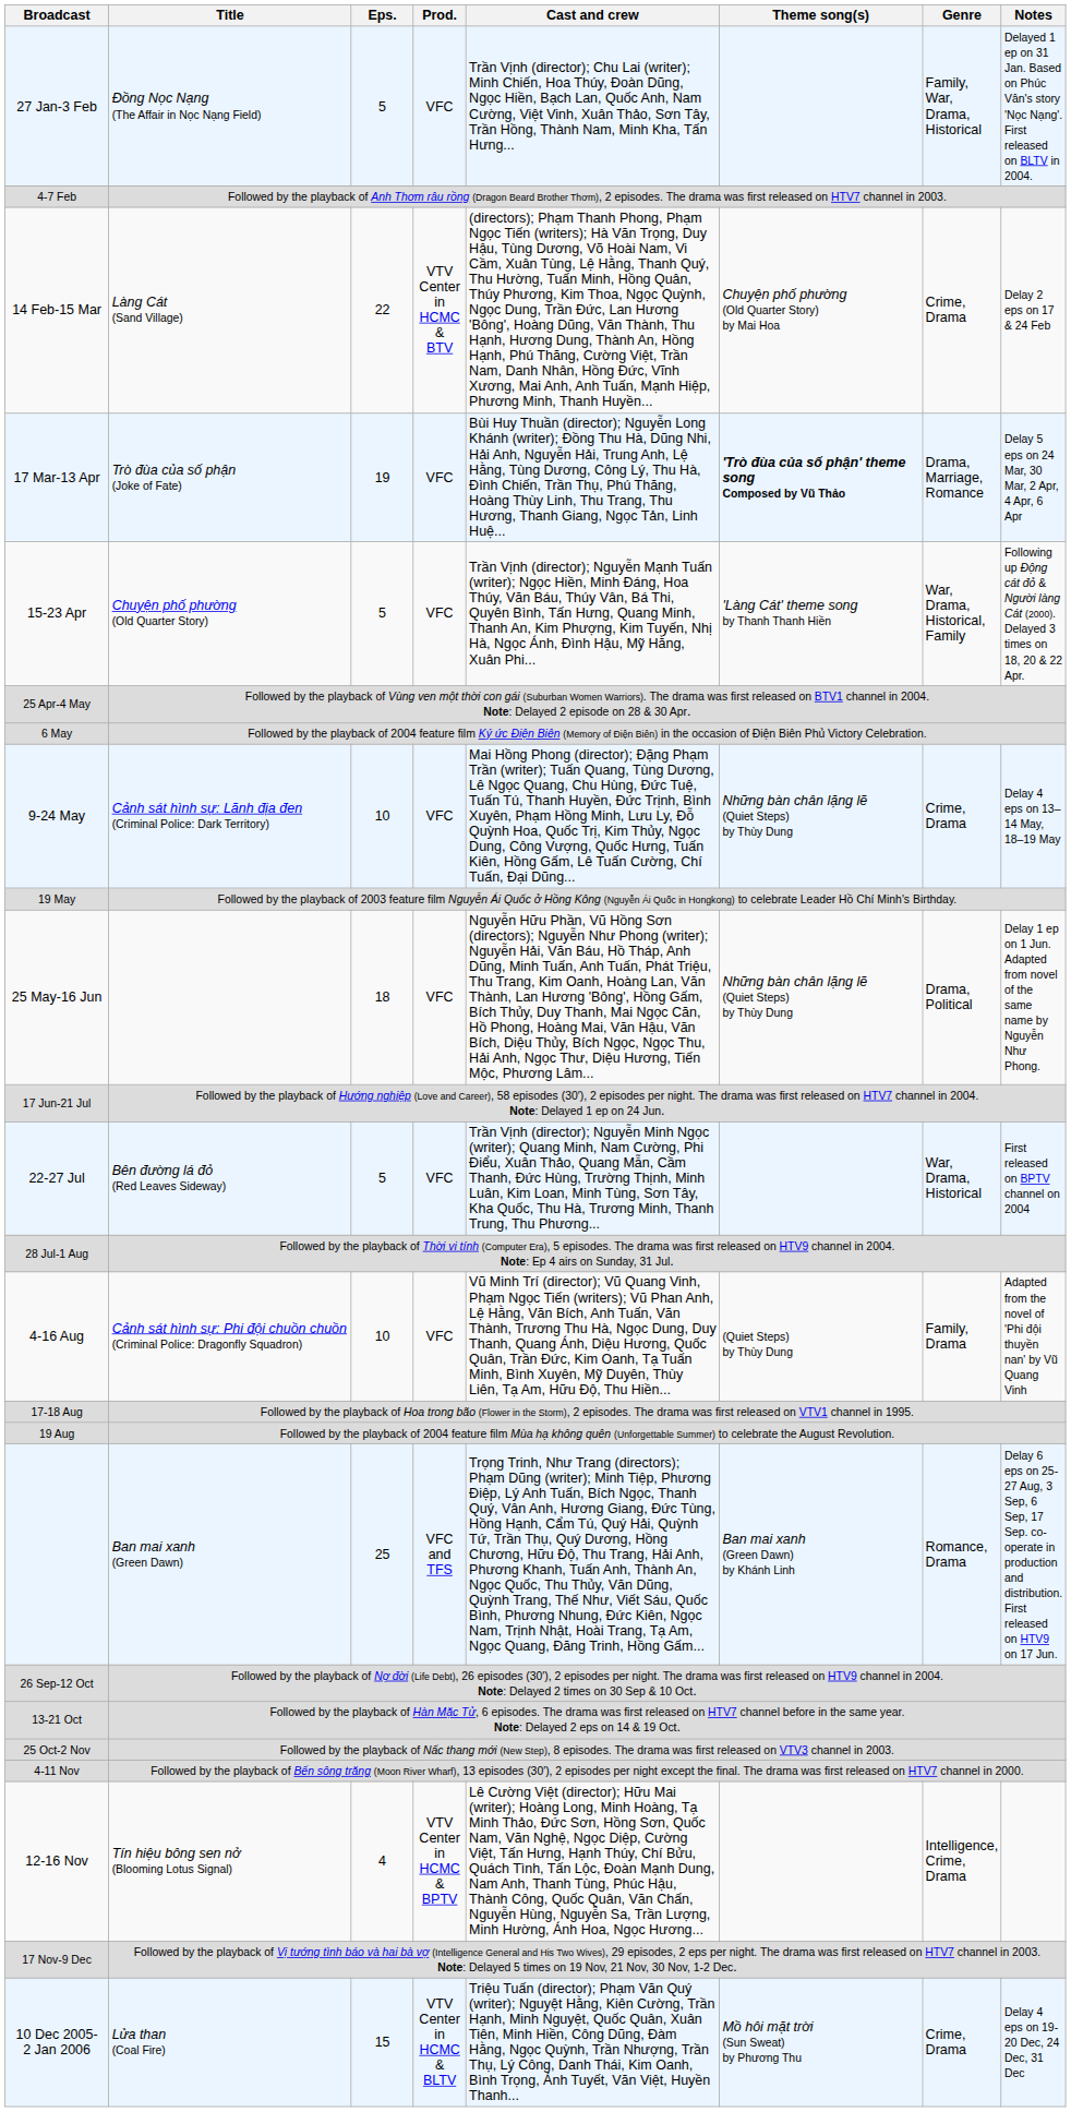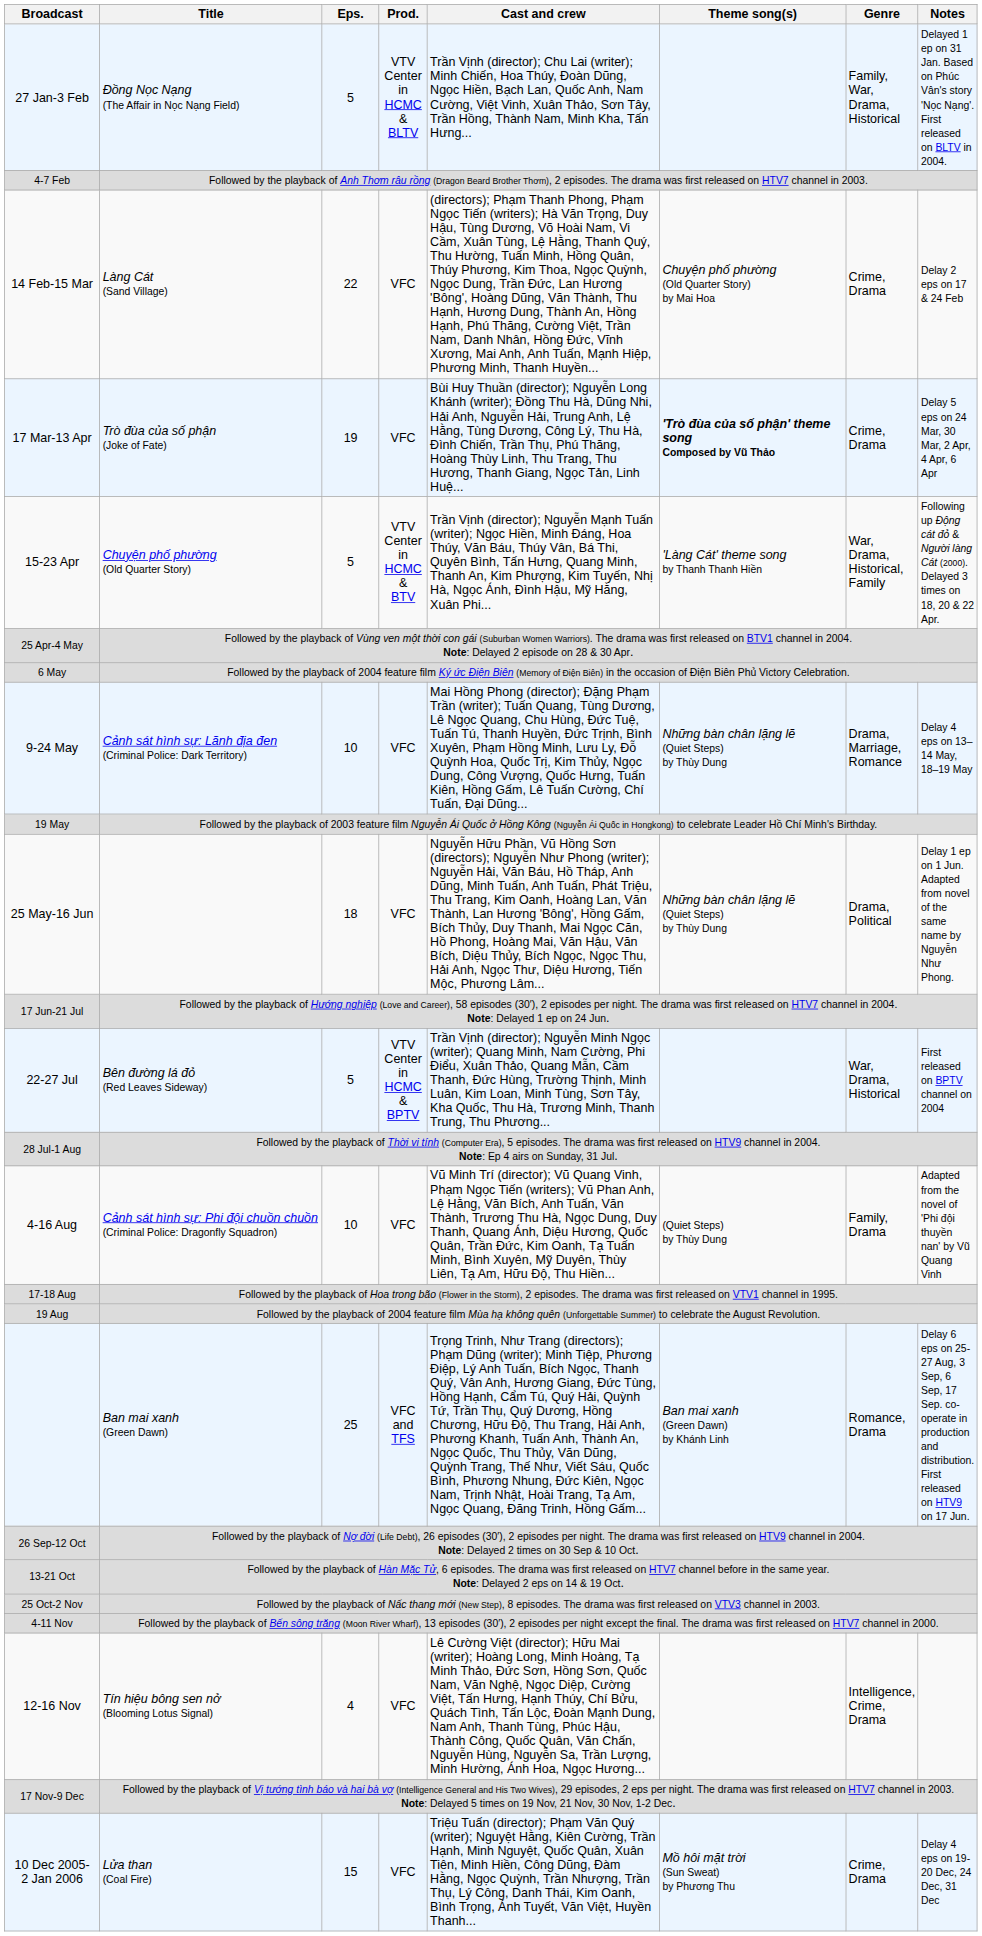 <table class="wikitable sortable">
 <tr>
 <th style="width:10%;">Broadcast</th>
 <th style="width:24%;">Title</th>
 <th style="width:6%;">Eps.</th>
 <th style="width:5%;">Prod.</th>
 <th style="width:25%;">Cast and crew</th>
 <th style="width:20%;">Theme song(s)</th>
 <th style="width:5%;">Genre</th>
 <th style="width:5%;">Notes</th>
 </tr>
 <tr ---- bgcolor="#ebf5ff">
 <td style="text-align:center;">27 Jan-3 Feb <br></td>
 <td><em>Đồng Nọc Nạng</em> <br><small>(The Affair in Nọc Nạng Field)</small></td>
 <td style="text-align:center;">5</td>
-<td style="text-align:center;">VFC</td>
+<td style="text-align:center;">VTV Center in <a href='#'>HCMC</a><br>&<br><a href='#'>BLTV</a></td>
 <td>Trần Vịnh (director); Chu Lai (writer); Minh Chiến, Hoa Thúy, Đoàn Dũng, Ngọc Hiền, Bạch Lan, Quốc Anh, Nam Cường, Việt Vinh, Xuân Thảo, Sơn Tây, Trần Hồng, Thành Nam, Minh Kha, Tấn Hưng...</td>
 <td></td>
 <td>Family, War, Drama, Historical</td>
 <td><small>Delayed 1 ep on 31 Jan. Based on Phúc Vân's story 'Nọc Nạng'. First released on <a href='#'>BLTV</a> in 2004.</small></td>
 </tr>
 <tr ---- bgcolor="#DCDCDC">
 <td style="text-align:center;"><small>4-7 Feb</small></td>
 <td colspan="7" align=center><small>Followed by the playback of <em><a href='#'>Anh Thơm râu rồng</a></em> <small>(Dragon Beard Brother Thơm)</small>, 2 episodes. The drama was first released on <a href='#'>HTV7</a> channel in 2003.</small></td>
 </tr>
 <tr>
 <td style="text-align:center;">14 Feb-15 Mar <br></td>
 <td><em>Làng Cát</em> <br><small>(Sand Village)</small></td>
 <td style="text-align:center;">22</td>
-<td style="text-align:center;">VTV Center in <a href='#'>HCMC</a><br>&<br><a href='#'>BTV</a></td>
+<td style="text-align:center;">VFC</td>
 <td> (directors); Phạm Thanh Phong, Phạm Ngọc Tiến (writers); Hà Văn Trọng, Duy Hậu, Tùng Dương, Võ Hoài Nam, Vi Cầm, Xuân Tùng, Lệ Hằng, Thanh Quý, Thu Hường, Tuấn Minh, Hồng Quân, Thúy Phương, Kim Thoa, Ngọc Quỳnh, Ngọc Dung, Trần Đức, Lan Hương 'Bông', Hoàng Dũng, Văn Thành, Thu Hạnh, Hương Dung, Thành An, Hồng Hạnh, Phú Thăng, Cường Việt, Trần Nam, Danh Nhân, Hồng Đức, Vĩnh Xương, Mai Anh, Anh Tuấn, Mạnh Hiệp, Phương Minh, Thanh Huyền...</td>
 <td><em>Chuyện phố phường</em> <br><small>(Old Quarter Story)<br>by Mai Hoa</small></td>
 <td>Crime, Drama</td>
 <td><small>Delay 2 eps on 17 & 24 Feb</small></td>
 </tr>
 <tr ---- bgcolor="#ebf5ff">
 <td style="text-align:center;">17 Mar-13 Apr <br></td>
 <td><em>Trò đùa của số phận</em> <br><small>(Joke of Fate)</small></td>
 <td style="text-align:center;">19</td>
 <td style="text-align:center;">VFC</td>
 <td>Bùi Huy Thuần (director); Nguyễn Long Khánh (writer); Đồng Thu Hà, Dũng Nhi, Hải Anh, Nguyễn Hải, Trung Anh, Lệ Hằng, Tùng Dương, Công Lý, Thu Hà, Đình Chiến, Trần Thụ, Phú Thăng, Hoàng Thùy Linh, Thu Trang, Thu Hương, Thanh Giang, Ngọc Tản, Linh Huệ...</td>
 <td><strong><em> 'Trò đùa của số phận' theme song</em><br><small>Composed by Vũ Thảo</small></strong></td>
-<td>Drama, Marriage, Romance</td>
+<td>Crime, Drama</td>
 <td><small>Delay 5 eps on 24 Mar, 30 Mar, 2 Apr, 4 Apr, 6 Apr</small></td>
 </tr>
 <tr>
 <td style="text-align:center;">15-23 Apr <br></td>
 <td><em><a href='#'>Chuyện phố phường</a></em> <br><small>(Old Quarter Story)</small></td>
 <td style="text-align:center;">5</td>
-<td style="text-align:center;">VFC</td>
+<td style="text-align:center;">VTV Center in <a href='#'>HCMC</a><br>&<br><a href='#'>BTV</a></td>
 <td>Trần Vịnh (director); Nguyễn Mạnh Tuấn (writer); Ngọc Hiền, Minh Đáng, Hoa Thúy, Văn Báu, Thúy Vân, Bá Thi, Quyên Bình, Tấn Hưng, Quang Minh, Thanh An, Kim Phượng, Kim Tuyến, Nhị Hà, Ngọc Ánh, Đình Hậu, Mỹ Hằng, Xuân Phi...</td>
 <td><em> 'Làng Cát' theme song</em> <br><small>by Thanh Thanh Hiền</small></td>
 <td>War, Drama, Historical, Family</td>
 <td><small>Following up <em>Động cát đỏ</em> & <em>Người làng Cát</em> <small>(2000)</small>. Delayed 3 times on 18, 20 & 22 Apr.</small></td>
 </tr>
 <tr ---- bgcolor="#DCDCDC">
 <td style="text-align:center;"><small>25 Apr-4 May</small></td>
 <td colspan="7" align=center><small>Followed by the playback of <em>Vùng ven một thời con gái</em> <small>(Suburban Women Warriors)</small>. The drama was first released on <a href='#'>BTV1</a> channel in 2004.</small><br><small><strong>Note</strong>: Delayed 2 episode on 28 & 30 Apr</small>.</td>
 </tr>
 <tr ---- bgcolor="#DCDCDC">
 <td style="text-align:center;"><small>6 May</small></td>
 <td colspan="7" align=center><small>Followed by the playback of 2004 feature film <em><a href='#'>Ký ức Điện Biên</a></em> <small>(Memory of Điện Biên)</small> in the occasion of Điện Biên Phủ Victory Celebration.</small></td>
 </tr>
 <tr ---- bgcolor="#ebf5ff">
 <td style="text-align:center;">9-24 May<br></td>
 <td><em><a href='#'>Cảnh sát hình sự: Lãnh địa đen</a></em> <br><small>(Criminal Police: Dark Territory)</small></td>
 <td style="text-align:center;">10</td>
 <td style="text-align:center;">VFC</td>
 <td>Mai Hồng Phong (director); Đặng Phạm Trần (writer); Tuấn Quang, Tùng Dương, Lê Ngọc Quang, Chu Hùng, Đức Tuệ, Tuấn Tú, Thanh Huyền, Đức Trịnh, Bình Xuyên, Phạm Hồng Minh, Lưu Ly, Đỗ Quỳnh Hoa, Quốc Trị, Kim Thủy, Ngọc Dung, Công Vượng, Quốc Hưng, Tuấn Kiên, Hồng Gấm, Lê Tuấn Cường, Chí Tuấn, Đại Dũng...</td>
 <td><em>Những bàn chân lặng lẽ</em> <br><small>(Quiet Steps)<br>by Thùy Dung</small></td>
-<td>Crime, Drama</td>
+<td>Drama, Marriage, Romance</td>
 <td><small>Delay 4 eps on 13–14 May, 18–19 May</small></td>
 </tr>
 <tr ---- bgcolor="#DCDCDC">
 <td style="text-align:center;"><small>19 May</small></td>
 <td colspan="7" align=center><small>Followed by the playback of 2003 feature film <em>Nguyễn Ái Quốc ở Hồng Kông</em> <small>(Nguyễn Ái Quốc in Hongkong)</small> to celebrate Leader Hồ Chí Minh's Birthday.</small></td>
 </tr>
 <tr>
 <td style="text-align:center;">25 May-16 Jun <br></td>
 <td><em></em> <br><small></small></td>
 <td style="text-align:center;">18</td>
 <td style="text-align:center;">VFC</td>
 <td>Nguyễn Hữu Phần, Vũ Hồng Sơn (directors); Nguyễn Như Phong (writer); Nguyễn Hải, Văn Báu, Hồ Tháp, Anh Dũng, Minh Tuấn, Anh Tuấn, Phát Triệu, Thu Trang, Kim Oanh, Hoàng Lan, Văn Thành, Lan Hương 'Bông', Hồng Gấm, Bích Thủy, Duy Thanh, Mai Ngọc Căn, Hồ Phong, Hoàng Mai, Văn Hậu, Văn Bích, Diệu Thủy, Bích Ngọc, Ngọc Thu, Hải Anh, Ngọc Thư, Diệu Hương, Tiến Mộc, Phương Lâm...</td>
 <td><em>Những bàn chân lặng lẽ</em> <br><small>(Quiet Steps)<br>by Thùy Dung</small></td>
 <td>Drama, Political</td>
 <td><small>Delay 1 ep on 1 Jun. Adapted from novel of the same name by Nguyễn Như Phong.</small></td>
 </tr>
 <tr ---- bgcolor="#DCDCDC">
 <td style="text-align:center;"><small>17 Jun-21 Jul</small></td>
 <td colspan="7" align=center><small>Followed by the playback of <em><a href='#'>Hướng nghiệp</a></em> <small>(Love and Career)</small>, 58 episodes (30′), 2 episodes per night. The drama was first released on <a href='#'>HTV7</a> channel in 2004.</small><br><small><strong>Note</strong>: Delayed 1 ep on 24 Jun</small>.</td>
 </tr>
 <tr ---- bgcolor="#ebf5ff">
 <td style="text-align:center;">22-27 Jul <br></td>
 <td><em>Bên đường lá đỏ</em> <br><small>(Red Leaves Sideway)</small></td>
 <td style="text-align:center;">5</td>
-<td style="text-align:center;">VFC</td>
+<td style="text-align:center;">VTV Center in <a href='#'>HCMC</a><br>&<br><a href='#'>BPTV</a></td>
 <td>Trần Vịnh (director); Nguyễn Minh Ngọc (writer); Quang Minh, Nam Cường, Phi Điểu, Xuân Thảo, Quang Mẫn, Cầm Thanh, Đức Hùng, Trường Thịnh, Minh Luân, Kim Loan, Minh Tùng, Sơn Tây, Kha Quốc, Thu Hà, Trương Minh, Thanh Trung, Thu Phương...</td>
 <td></td>
 <td>War, Drama, Historical</td>
 <td><small>First released on <a href='#'>BPTV</a> channel on 2004</small></td>
 </tr>
 <tr ---- bgcolor="#DCDCDC">
 <td style="text-align:center;"><small>28 Jul-1 Aug</small></td>
 <td colspan="7" align=center><small>Followed by the playback of <em><a href='#'>Thời vi tính</a></em> <small>(Computer Era)</small>, 5 episodes. The drama was first released on <a href='#'>HTV9</a> channel in 2004.</small><br><small><strong>Note</strong>: Ep 4 airs on Sunday, 31 Jul</small>.</td>
 </tr>
 <tr>
 <td style="text-align:center;">4-16 Aug <br></td>
 <td><em><a href='#'>Cảnh sát hình sự: Phi đội chuồn chuồn</a></em> <br><small>(Criminal Police: Dragonfly Squadron)</small></td>
 <td style="text-align:center;">10</td>
 <td style="text-align:center;">VFC</td>
 <td>Vũ Minh Trí (director); Vũ Quang Vinh, Phạm Ngọc Tiến (writers); Vũ Phan Anh, Lệ Hằng, Văn Bích, Anh Tuấn, Văn Thành, Trương Thu Hà, Ngọc Dung, Duy Thanh, Quang Ánh, Diệu Hương, Quốc Quân, Trần Đức, Kim Oanh, Tạ Tuấn Minh, Bình Xuyên, Mỹ Duyên, Thùy Liên, Tạ Am, Hữu Độ, Thu Hiền...</td>
 <td><em></em> <br><small>(Quiet Steps)<br>by Thùy Dung</small></td>
 <td>Family, Drama</td>
 <td><small>Adapted from the novel of 'Phi đội thuyền nan' by Vũ Quang Vinh</small></td>
 </tr>
 <tr ---- bgcolor="#DCDCDC">
 <td style="text-align:center;"><small>17-18 Aug</small></td>
 <td colspan="7" align=center><small>Followed by the playback of <em>Hoa trong bão</em> <small>(Flower in the Storm)</small>, 2 episodes. The drama was first released on <a href='#'>VTV1</a> channel in 1995.</small></td>
 </tr>
 <tr ---- bgcolor="#DCDCDC">
 <td style="text-align:center;"><small>19 Aug</small></td>
 <td colspan="7" align=center><small>Followed by the playback of 2004 feature film <em>Mùa hạ không quên</em> <small>(Unforgettable Summer)</small> to celebrate the August Revolution.</small></td>
 </tr>
 <tr ---- bgcolor="#ebf5ff">
 <td style="text-align:center;"> <br></td>
 <td><em>Ban mai xanh</em> <br><small>(Green Dawn)</small></td>
 <td style="text-align:center;">25</td>
 <td style="text-align:center;">VFC<br>and<br><a href='#'>TFS</a></td>
 <td>Trọng Trinh, Như Trang (directors); Phạm Dũng (writer); Minh Tiệp, Phương Điệp, Lý Anh Tuấn, Bích Ngọc, Thanh Quý, Vân Anh, Hương Giang, Đức Tùng, Hồng Hạnh, Cẩm Tú, Quý Hải, Quỳnh Tứ, Trần Thụ, Quý Dương, Hồng Chương, Hữu Độ, Thu Trang, Hải Anh, Phương Khanh, Tuấn Anh, Thành An, Ngọc Quốc, Thu Thủy, Văn Dũng, Quỳnh Trang, Thế Như, Viết Sáu, Quốc Bình, Phương Nhung, Đức Kiên, Ngọc Nam, Trịnh Nhật, Hoài Trang, Tạ Am, Ngọc Quang, Đăng Trinh, Hồng Gấm...</td>
 <td><em>Ban mai xanh</em><br><small>(Green Dawn)<br>by Khánh Linh</small></td>
 <td>Romance, Drama</td>
 <td><small>Delay 6 eps on 25-27 Aug, 3 Sep, 6 Sep, 17 Sep. co-operate in production and distribution. First released on <a href='#'>HTV9</a> on 17 Jun.</small></td>
 </tr>
 <tr ---- bgcolor="#DCDCDC">
 <td style="text-align:center;"><small>26 Sep-12 Oct</small></td>
 <td colspan="7" align=center><small>Followed by the playback of <em><a href='#'>Nợ đời</a></em> <small>(Life Debt)</small>, 26 episodes (30′), 2 episodes per night. The drama was first released on <a href='#'>HTV9</a> channel in 2004.</small><br><small><strong>Note</strong>: Delayed 2 times on 30 Sep & 10 Oct</small>.</td>
 </tr>
 <tr ---- bgcolor="#DCDCDC">
 <td style="text-align:center;"><small>13-21 Oct</small></td>
 <td colspan="7" align=center><small>Followed by the playback of <em><a href='#'>Hàn Mặc Tử</a></em>, 6 episodes. The drama was first released on <a href='#'>HTV7</a> channel before in the same year.</small><br><small><strong>Note</strong>: Delayed 2 eps on 14 & 19 Oct</small>.</td>
 </tr>
 <tr ---- bgcolor="#DCDCDC">
 <td style="text-align:center;"><small>25 Oct-2 Nov</small></td>
 <td colspan="7" align=center><small>Followed by the playback of <em>Nấc thang mới</em> <small>(New Step)</small>, 8 episodes. The drama was first released on <a href='#'>VTV3</a> channel in 2003.</small></td>
 </tr>
 <tr ---- bgcolor="#DCDCDC">
 <td style="text-align:center;"><small>4-11 Nov</small></td>
 <td colspan="7" align=center><small>Followed by the playback of <em><a href='#'>Bến sông trăng</a></em> <small>(Moon River Wharf)</small>, 13 episodes (30′), 2 episodes per night except the final. The drama was first released on <a href='#'>HTV7</a> channel in 2000.</small></td>
 </tr>
 <tr>
 <td style="text-align:center;">12-16 Nov <br></td>
 <td><em>Tín hiệu bông sen nở</em> <br><small>(Blooming Lotus Signal)</small></td>
 <td style="text-align:center;">4</td>
-<td style="text-align:center;">VTV Center in <a href='#'>HCMC</a><br>&<br><a href='#'>BPTV</a></td>
+<td style="text-align:center;">VFC</td>
 <td>Lê Cường Việt (director); Hữu Mai (writer); Hoàng Long, Minh Hoàng, Tạ Minh Thảo, Đức Sơn, Hồng Sơn, Quốc Nam, Văn Nghệ, Ngọc Diệp, Cường Việt, Tấn Hưng, Hạnh Thúy, Chí Bửu, Quách Tình, Tấn Lộc, Đoàn Mạnh Dung, Nam Anh, Thanh Tùng, Phúc Hậu, Thành Công, Quốc Quân, Văn Chấn, Nguyễn Hùng, Nguyễn Sa, Trần Lượng, Minh Hường, Ánh Hoa, Ngọc Hương...</td>
 <td></td>
 <td>Intelligence, Crime, Drama</td>
 <td></td>
 </tr>
 <tr ---- bgcolor="#DCDCDC">
 <td style="text-align:center;"><small>17 Nov-9 Dec</small></td>
 <td colspan="7" align=center><small>Followed by the playback of <em><a href='#'>Vị tướng tình báo và hai bà vợ</a></em> <small>(Intelligence General and His Two Wives)</small>, 29 episodes, 2 eps per night. The drama was first released on <a href='#'>HTV7</a> channel in 2003.</small><br><small><strong>Note</strong>: Delayed 5 times on 19 Nov, 21 Nov, 30 Nov, 1-2 Dec</small>.</td>
 </tr>
 <tr ---- bgcolor="#ebf5ff">
 <td style="text-align:center;">10 Dec 2005-<br>2 Jan 2006 <br></td>
 <td><em>Lửa than</em> <br><small>(Coal Fire)</small></td>
 <td style="text-align:center;">15</td>
-<td style="text-align:center;">VTV Center in <a href='#'>HCMC</a><br>&<br><a href='#'>BLTV</a></td>
+<td style="text-align:center;">VFC</td>
 <td>Triệu Tuấn (director); Phạm Văn Quý (writer); Nguyệt Hằng, Kiên Cường, Trần Hạnh, Minh Nguyệt, Quốc Quân, Xuân Tiên, Minh Hiền, Công Dũng, Đàm Hằng, Ngọc Quỳnh, Trần Nhượng, Trần Thụ, Lý Công, Danh Thái, Kim Oanh, Bình Trọng, Ánh Tuyết, Văn Việt, Huyền Thanh...</td>
 <td><em>Mồ hôi mặt trời</em><br><small>(Sun Sweat)<br>by Phương Thu</small></td>
 <td>Crime, Drama</td>
 <td><small>Delay 4 eps on 19-20 Dec, 24 Dec, 31 Dec</small></td>
 </tr>
 </table>
